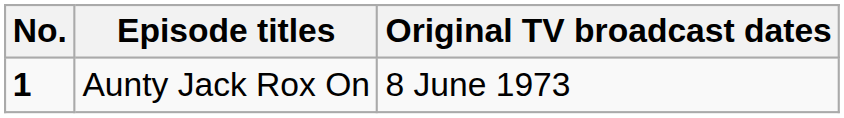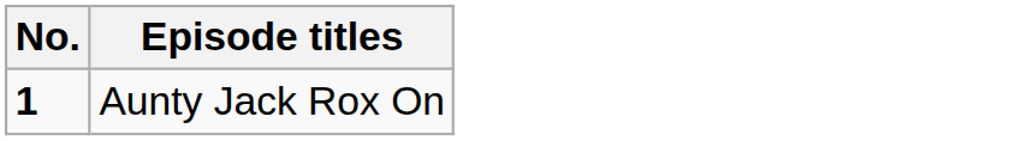 <table class="wikitable">
 <tr>
 <th>No.</th>
 <th>Episode titles</th>
-<th>Original TV broadcast dates</th>
 </tr>
 <tr>
 <td><strong>1</strong></td>
 <td>Aunty Jack Rox On</td>
-<td>8 June 1973</td>
 </tr>
 </table>
